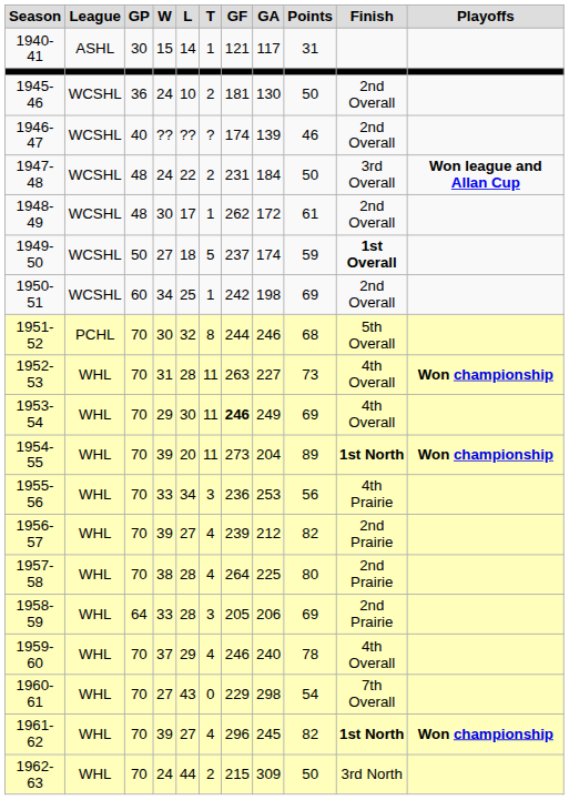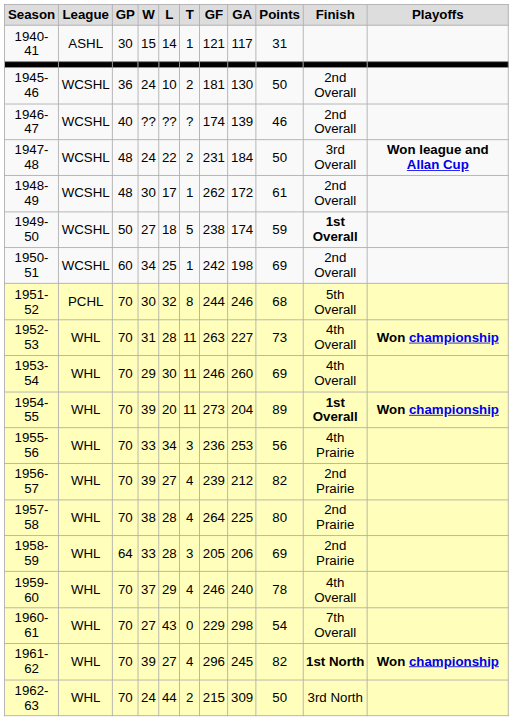 <table class="wikitable">
 <tr align="center"  bgcolor="#dddddd">
 <td><strong>Season</strong></td>
 <td><strong>League</strong></td>
 <td><strong>GP </strong></td>
 <td><strong> W </strong></td>
 <td><strong> L </strong></td>
 <td><strong> T </strong></td>
 <td><strong>GF </strong></td>
 <td><strong>GA </strong></td>
 <td><strong>Points</strong></td>
 <td><strong>Finish</strong></td>
 <td><strong>Playoffs</strong></td>
 </tr>
 <tr align="center">
 <td>1940-41</td>
 <td>ASHL</td>
 <td>30</td>
 <td>15</td>
 <td>14</td>
 <td>1</td>
 <td>121</td>
 <td>117</td>
 <td>31</td>
 <td></td>
 <td></td>
 </tr>
 <tr align="center"  bgcolor="#000000">
 <td></td>
 <td></td>
 <td></td>
 <td></td>
 <td></td>
 <td></td>
 <td></td>
 <td></td>
 <td></td>
 <td></td>
 <td></td>
 </tr>
 <tr align="center">
 <td>1945-46</td>
 <td>WCSHL</td>
 <td>36</td>
 <td>24</td>
 <td>10</td>
 <td>2</td>
 <td>181</td>
 <td>130</td>
 <td>50</td>
 <td>2nd Overall</td>
 <td></td>
 </tr>
 <tr align="center">
 <td>1946-47</td>
 <td>WCSHL</td>
 <td>40</td>
 <td>??</td>
 <td>??</td>
 <td>?</td>
 <td>174</td>
 <td>139</td>
 <td>46</td>
 <td>2nd Overall</td>
 <td></td>
 </tr>
 <tr align="center">
 <td>1947-48</td>
 <td>WCSHL</td>
 <td>48</td>
 <td>24</td>
 <td>22</td>
 <td>2</td>
 <td>231</td>
 <td>184</td>
 <td>50</td>
 <td>3rd Overall</td>
 <td><strong>Won league and <a href='#'>Allan Cup</a></strong></td>
 </tr>
 <tr align="center">
 <td>1948-49</td>
 <td>WCSHL</td>
 <td>48</td>
 <td>30</td>
 <td>17</td>
 <td>1</td>
 <td>262</td>
 <td>172</td>
 <td>61</td>
 <td>2nd Overall</td>
 <td></td>
 </tr>
 <tr align="center">
 <td>1949-50</td>
 <td>WCSHL</td>
 <td>50</td>
 <td>27</td>
 <td>18</td>
 <td>5</td>
-<td>237</td>
+<td>238</td>
 <td>174</td>
 <td>59</td>
 <td><strong>1st Overall</strong></td>
 <td></td>
 </tr>
 <tr align="center">
 <td>1950-51</td>
 <td>WCSHL</td>
 <td>60</td>
 <td>34</td>
 <td>25</td>
 <td>1</td>
 <td>242</td>
 <td>198</td>
 <td>69</td>
 <td>2nd Overall</td>
 <td></td>
 </tr>
 <tr align="center"  bgcolor="#ffffbb">
 <td>1951-52</td>
 <td>PCHL</td>
 <td>70</td>
 <td>30</td>
 <td>32</td>
 <td>8</td>
 <td>244</td>
 <td>246</td>
 <td>68</td>
 <td>5th Overall</td>
 <td></td>
 </tr>
 <tr align="center"  bgcolor="#ffffbb">
 <td>1952-53</td>
 <td>WHL</td>
 <td>70</td>
 <td>31</td>
 <td>28</td>
 <td>11</td>
 <td>263</td>
 <td>227</td>
 <td>73</td>
 <td>4th Overall</td>
 <td><strong>Won <a href='#'>championship</a></strong></td>
 </tr>
 <tr align="center"  bgcolor="#ffffbb">
 <td>1953-54</td>
 <td>WHL</td>
 <td>70</td>
 <td>29</td>
 <td>30</td>
 <td>11</td>
-<td><strong>246</strong></td>
-<td>249</td>
+<td>246</td>
+<td>260</td>
 <td>69</td>
 <td>4th Overall</td>
 <td></td>
 </tr>
 <tr align="center"  bgcolor="#ffffbb">
 <td>1954-55</td>
 <td>WHL</td>
 <td>70</td>
 <td>39</td>
 <td>20</td>
 <td>11</td>
 <td>273</td>
 <td>204</td>
 <td>89</td>
-<td><strong>1st North</strong></td>
+<td><strong>1st Overall</strong></td>
 <td><strong>Won <a href='#'>championship</a></strong></td>
 </tr>
 <tr align="center"  bgcolor="#ffffbb">
 <td>1955-56</td>
 <td>WHL</td>
 <td>70</td>
 <td>33</td>
 <td>34</td>
 <td>3</td>
 <td>236</td>
 <td>253</td>
 <td>56</td>
 <td>4th Prairie</td>
 <td></td>
 </tr>
 <tr align="center"  bgcolor="#ffffbb">
 <td>1956-57</td>
 <td>WHL</td>
 <td>70</td>
 <td>39</td>
 <td>27</td>
 <td>4</td>
 <td>239</td>
 <td>212</td>
 <td>82</td>
 <td>2nd Prairie</td>
 <td></td>
 </tr>
 <tr align="center"  bgcolor="#ffffbb">
 <td>1957-58</td>
 <td>WHL</td>
 <td>70</td>
 <td>38</td>
 <td>28</td>
 <td>4</td>
 <td>264</td>
 <td>225</td>
 <td>80</td>
 <td>2nd Prairie</td>
 <td></td>
 </tr>
 <tr align="center"  bgcolor="#ffffbb">
 <td>1958-59</td>
 <td>WHL</td>
 <td>64</td>
 <td>33</td>
 <td>28</td>
 <td>3</td>
 <td>205</td>
 <td>206</td>
 <td>69</td>
 <td>2nd Prairie</td>
 <td></td>
 </tr>
 <tr align="center"  bgcolor="#ffffbb">
 <td>1959-60</td>
 <td>WHL</td>
 <td>70</td>
 <td>37</td>
 <td>29</td>
 <td>4</td>
 <td>246</td>
 <td>240</td>
 <td>78</td>
 <td>4th Overall</td>
 <td></td>
 </tr>
 <tr align="center"  bgcolor="#ffffbb">
 <td>1960-61</td>
 <td>WHL</td>
 <td>70</td>
 <td>27</td>
 <td>43</td>
 <td>0</td>
 <td>229</td>
 <td>298</td>
 <td>54</td>
 <td>7th Overall</td>
 <td></td>
 </tr>
 <tr align="center"  bgcolor="#ffffbb">
 <td>1961-62</td>
 <td>WHL</td>
 <td>70</td>
 <td>39</td>
 <td>27</td>
 <td>4</td>
 <td>296</td>
 <td>245</td>
 <td>82</td>
 <td><strong>1st North</strong></td>
 <td><strong>Won <a href='#'>championship</a></strong></td>
 </tr>
 <tr align="center"  bgcolor="#ffffbb">
 <td>1962-63</td>
 <td>WHL</td>
 <td>70</td>
 <td>24</td>
 <td>44</td>
 <td>2</td>
 <td>215</td>
 <td>309</td>
 <td>50</td>
 <td>3rd North</td>
 <td></td>
 </tr>
 </table>
